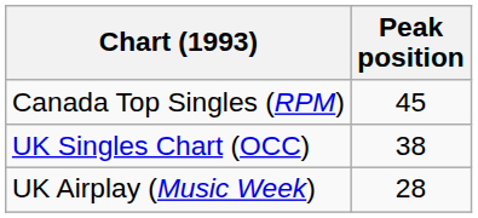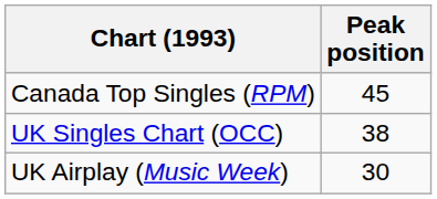 <table class="wikitable">
 <tr>
 <th align="left">Chart (1993)</th>
 <th align="left">Peak<br>position</th>
 </tr>
 <tr>
 <td>Canada Top Singles (<em><a href='#'>RPM</a></em>)</td>
 <td align="center">45</td>
 </tr>
 <tr>
 <td><a href='#'>UK Singles Chart</a> (<a href='#'>OCC</a>)</td>
 <td align="center">38</td>
 </tr>
 <tr>
 <td>UK Airplay (<em><a href='#'>Music Week</a></em>)</td>
-<td align="center">28</td>
+<td align="center">30</td>
 </tr>
 </table>
